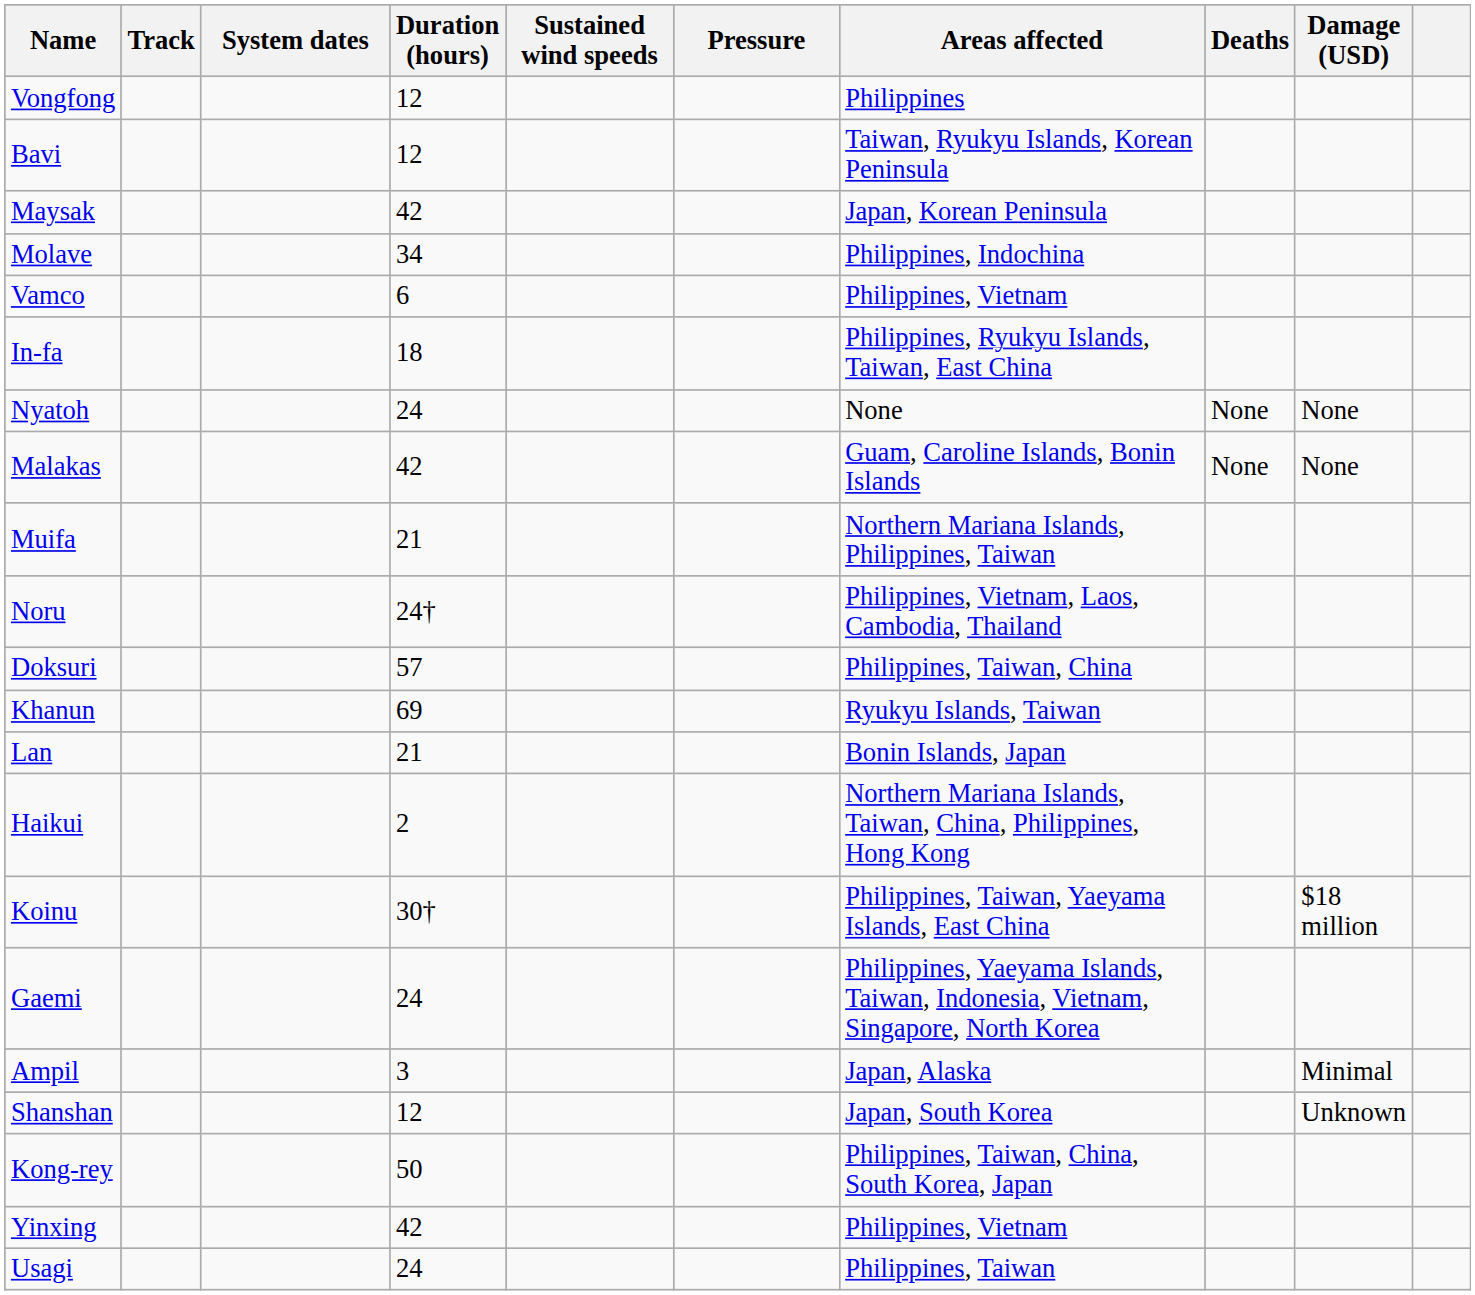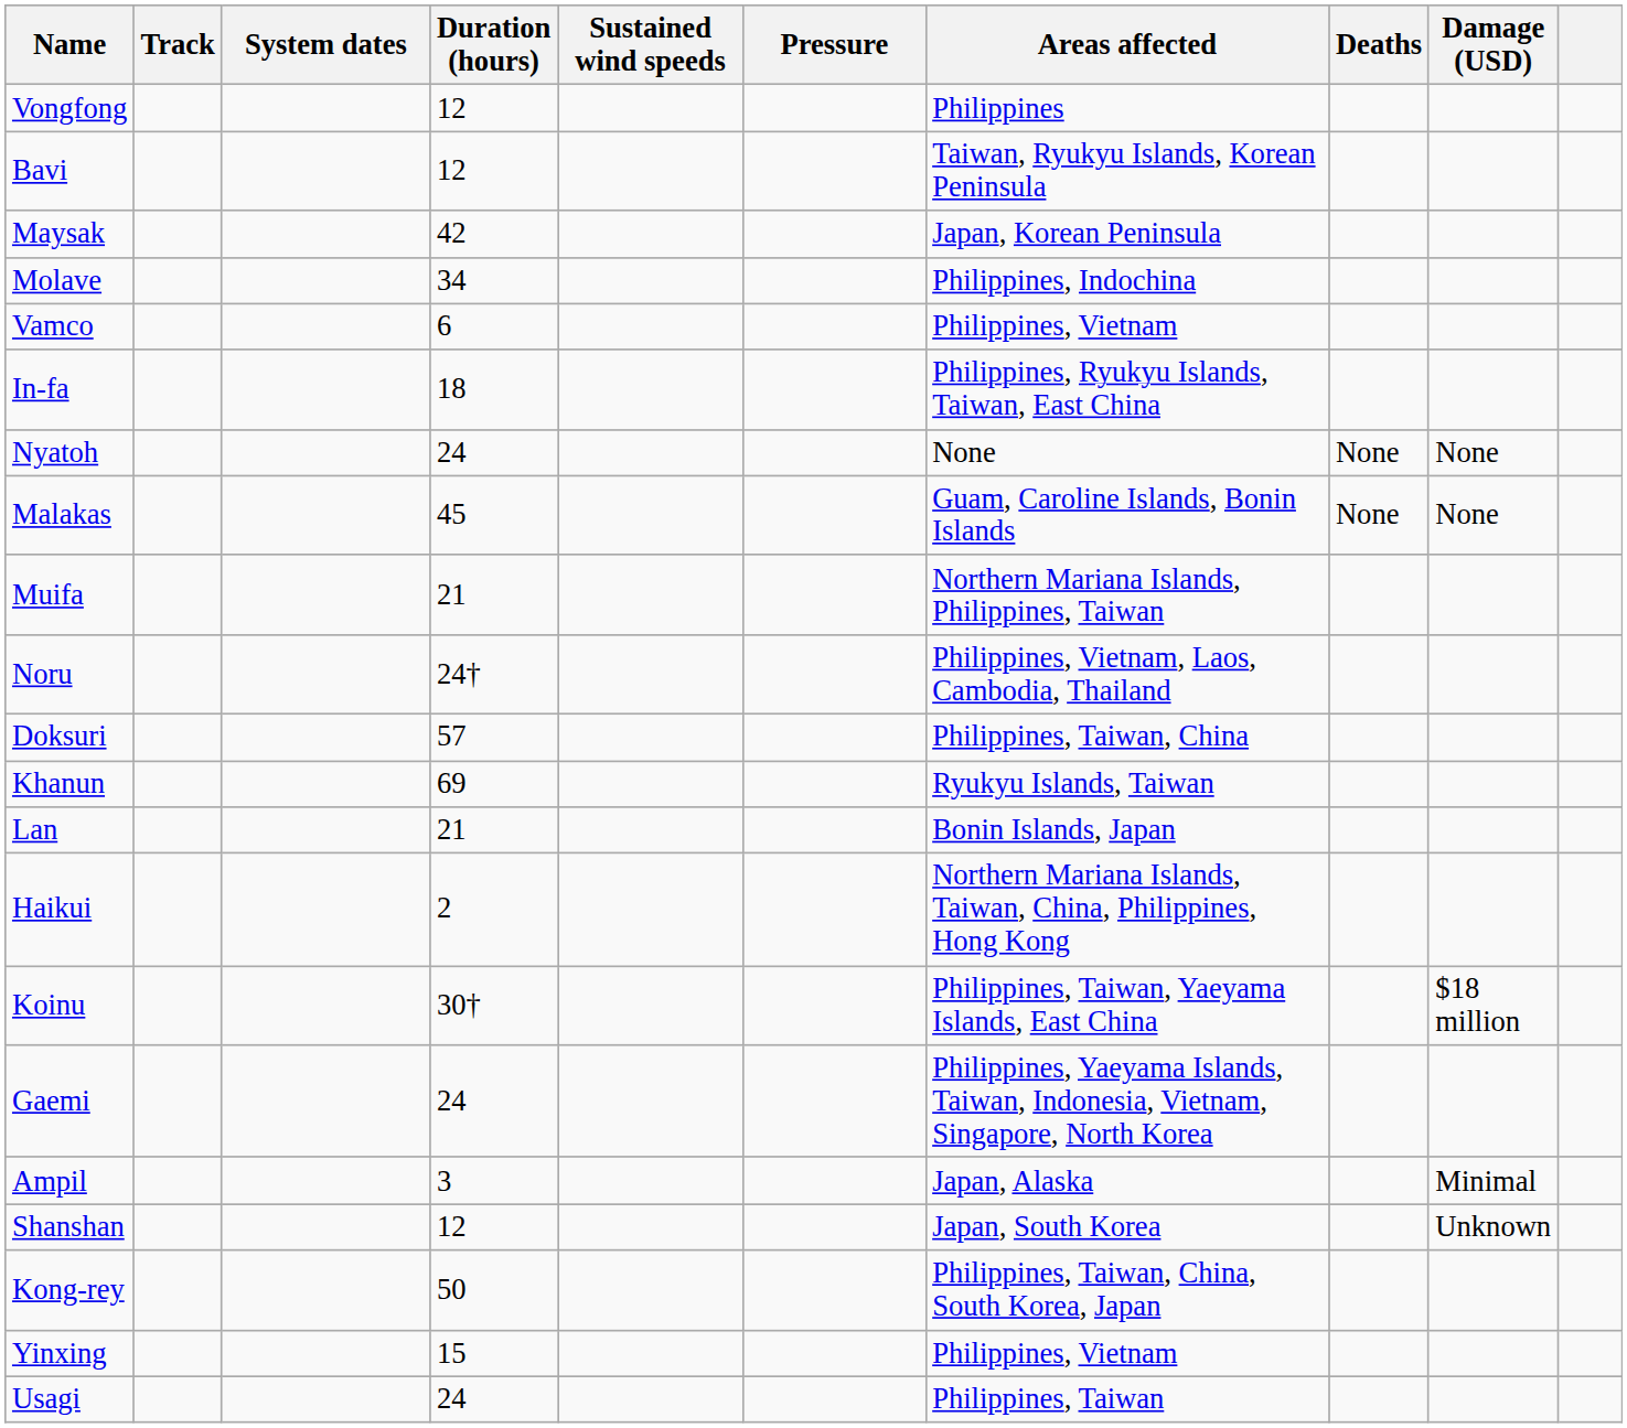 <table class="wikitable sortable" width="100%">
 <tr>
 <th scope="col" width="7.5%">Name</th>
 <th scope="col" class="unsortable">Track</th>
 <th scope="col" width="15%">System dates</th>
 <th scope="col" width="5%">Duration<br>(hours)</th>
 <th scope="col" width="12.5%">Sustained<br>wind speeds</th>
 <th scope="col" width="12.5%">Pressure</th>
 <th scope="col" width="30%" class="unsortable">Areas affected</th>
 <th scope="col" width="5%">Deaths</th>
 <th scope="col" width="7.5%">Damage<br>(USD)</th>
 <th scope="col" width="5%" class="unsortable"></th>
 </tr>
 <tr>
 <td><a href='#'>Vongfong</a></td>
 <td></td>
 <td></td>
 <td>12</td>
 <td></td>
 <td></td>
 <td><a href='#'>Philippines</a></td>
 <td></td>
 <td></td>
 <td></td>
 </tr>
 <tr>
 <td><a href='#'>Bavi</a></td>
 <td></td>
 <td></td>
 <td>12</td>
 <td></td>
 <td></td>
 <td><a href='#'>Taiwan</a>, <a href='#'>Ryukyu Islands</a>, <a href='#'>Korean Peninsula</a></td>
 <td></td>
 <td></td>
 <td></td>
 </tr>
 <tr>
 <td><a href='#'>Maysak</a></td>
 <td></td>
 <td></td>
 <td>42</td>
 <td></td>
 <td></td>
 <td><a href='#'>Japan</a>, <a href='#'>Korean Peninsula</a></td>
 <td></td>
 <td></td>
 <td></td>
 </tr>
 <tr>
 <td><a href='#'>Molave</a></td>
 <td></td>
 <td></td>
 <td>34</td>
 <td></td>
 <td></td>
 <td><a href='#'>Philippines</a>, <a href='#'>Indochina</a></td>
 <td></td>
 <td></td>
 <td></td>
 </tr>
 <tr>
 <td><a href='#'>Vamco</a></td>
 <td></td>
 <td></td>
 <td>6</td>
 <td></td>
 <td></td>
 <td><a href='#'>Philippines</a>, <a href='#'>Vietnam</a></td>
 <td></td>
 <td></td>
 <td></td>
 </tr>
 <tr>
 <td><a href='#'>In-fa</a></td>
 <td></td>
 <td></td>
 <td>18</td>
 <td></td>
 <td></td>
 <td><a href='#'>Philippines</a>, <a href='#'>Ryukyu Islands</a>, <a href='#'>Taiwan</a>, <a href='#'>East China</a></td>
 <td></td>
 <td></td>
 <td></td>
 </tr>
 <tr>
 <td><a href='#'>Nyatoh</a></td>
 <td></td>
 <td></td>
 <td>24</td>
 <td></td>
 <td></td>
 <td>None</td>
 <td>None</td>
 <td>None</td>
 <td></td>
 </tr>
 <tr>
 <td><a href='#'>Malakas</a></td>
 <td></td>
 <td></td>
-<td>42</td>
+<td>45</td>
 <td></td>
 <td></td>
 <td><a href='#'>Guam</a>, <a href='#'>Caroline Islands</a>, <a href='#'>Bonin Islands</a></td>
 <td>None</td>
 <td>None</td>
 <td></td>
 </tr>
 <tr>
 <td><a href='#'>Muifa</a></td>
 <td></td>
 <td></td>
 <td>21</td>
 <td></td>
 <td></td>
 <td><a href='#'>Northern Mariana Islands</a>, <a href='#'>Philippines</a>, <a href='#'>Taiwan</a></td>
 <td></td>
 <td></td>
 <td></td>
 </tr>
 <tr>
 <td><a href='#'>Noru</a></td>
 <td></td>
 <td></td>
 <td>24†</td>
 <td></td>
 <td></td>
 <td><a href='#'>Philippines</a>, <a href='#'>Vietnam</a>, <a href='#'>Laos</a>, <a href='#'>Cambodia</a>, <a href='#'>Thailand</a></td>
 <td></td>
 <td></td>
 <td></td>
 </tr>
 <tr>
 <td><a href='#'>Doksuri</a></td>
 <td></td>
 <td></td>
 <td>57</td>
 <td></td>
 <td></td>
 <td><a href='#'>Philippines</a>, <a href='#'>Taiwan</a>, <a href='#'>China</a></td>
 <td></td>
 <td></td>
 <td></td>
 </tr>
 <tr>
 <td><a href='#'>Khanun</a></td>
 <td></td>
 <td></td>
 <td>69</td>
 <td></td>
 <td></td>
 <td><a href='#'>Ryukyu Islands</a>, <a href='#'>Taiwan</a></td>
 <td></td>
 <td></td>
 <td></td>
 </tr>
 <tr>
 <td><a href='#'>Lan</a></td>
 <td></td>
 <td></td>
 <td>21</td>
 <td></td>
 <td></td>
 <td><a href='#'>Bonin Islands</a>, <a href='#'>Japan</a></td>
 <td></td>
 <td></td>
 <td></td>
 </tr>
 <tr>
 <td><a href='#'>Haikui</a></td>
 <td></td>
 <td></td>
 <td>2</td>
 <td></td>
 <td></td>
 <td><a href='#'>Northern Mariana Islands</a>, <a href='#'>Taiwan</a>, <a href='#'>China</a>, <a href='#'>Philippines</a>, <a href='#'>Hong Kong</a></td>
 <td></td>
 <td></td>
 <td></td>
 </tr>
 <tr>
 <td><a href='#'>Koinu</a></td>
 <td></td>
 <td></td>
 <td>30†</td>
 <td></td>
 <td></td>
 <td><a href='#'>Philippines</a>, <a href='#'>Taiwan</a>, <a href='#'>Yaeyama Islands</a>, <a href='#'>East China</a></td>
 <td></td>
 <td>$18 million</td>
 <td></td>
 </tr>
 <tr>
 <td><a href='#'>Gaemi</a></td>
 <td></td>
 <td></td>
 <td>24</td>
 <td></td>
 <td></td>
 <td><a href='#'>Philippines</a>, <a href='#'>Yaeyama Islands</a>, <a href='#'>Taiwan</a>, <a href='#'>Indonesia</a>, <a href='#'>Vietnam</a>, <a href='#'>Singapore</a>, <a href='#'>North Korea</a></td>
 <td></td>
 <td></td>
 <td></td>
 </tr>
 <tr>
 <td><a href='#'>Ampil</a></td>
 <td></td>
 <td></td>
 <td>3</td>
 <td></td>
 <td></td>
 <td><a href='#'>Japan</a>, <a href='#'>Alaska</a></td>
 <td></td>
 <td>Minimal</td>
 <td></td>
 </tr>
 <tr>
 <td><a href='#'>Shanshan</a></td>
 <td></td>
 <td></td>
 <td>12</td>
 <td></td>
 <td></td>
 <td><a href='#'>Japan</a>, <a href='#'>South Korea</a></td>
 <td></td>
 <td>Unknown</td>
 <td></td>
 </tr>
 <tr>
 <td><a href='#'>Kong-rey</a></td>
 <td></td>
 <td></td>
 <td>50</td>
 <td></td>
 <td></td>
 <td><a href='#'>Philippines</a>, <a href='#'>Taiwan</a>, <a href='#'>China</a>, <a href='#'>South Korea</a>, <a href='#'>Japan</a></td>
 <td></td>
 <td></td>
 <td></td>
 </tr>
 <tr>
 <td><a href='#'>Yinxing</a></td>
 <td></td>
 <td></td>
-<td>42</td>
+<td>15</td>
 <td></td>
 <td></td>
 <td><a href='#'>Philippines</a>, <a href='#'>Vietnam</a></td>
 <td></td>
 <td></td>
 <td></td>
 </tr>
 <tr>
 <td><a href='#'>Usagi</a></td>
 <td></td>
 <td></td>
 <td>24</td>
 <td></td>
 <td></td>
 <td><a href='#'>Philippines</a>, <a href='#'>Taiwan</a></td>
 <td></td>
 <td></td>
 <td></td>
 </tr>
 </table>
